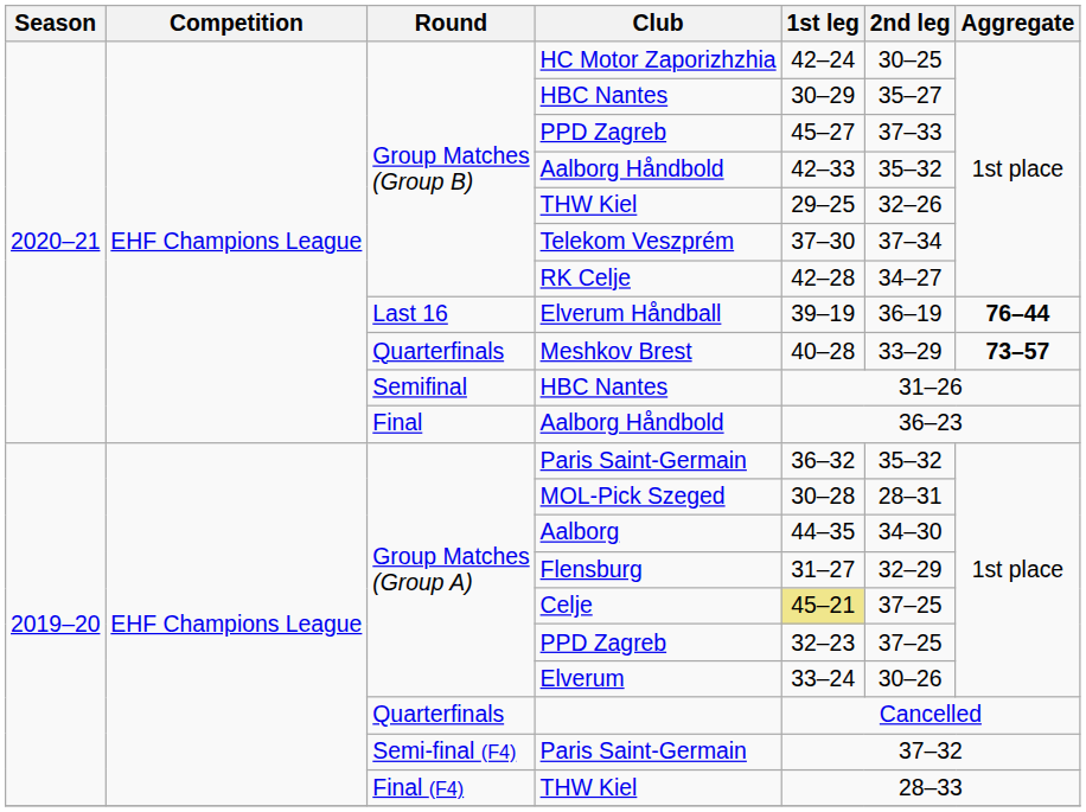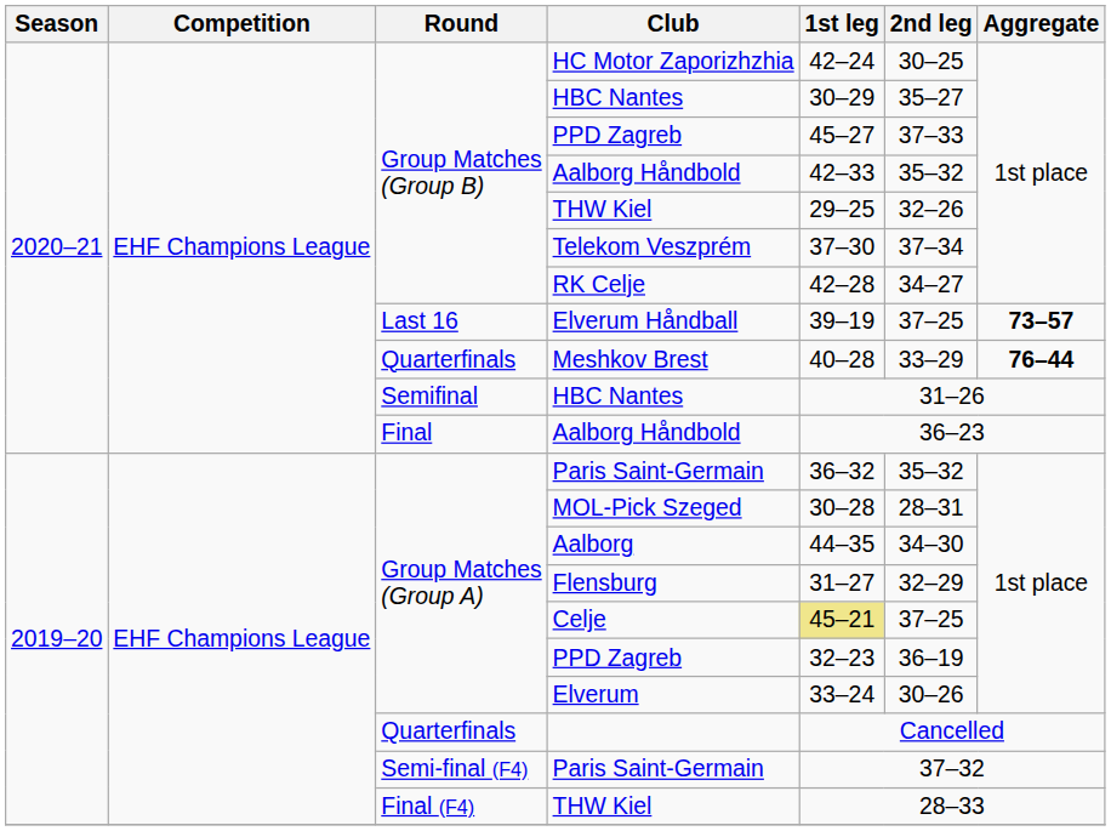 <table class="wikitable">
 <tr>
 <th>Season</th>
 <th>Competition</th>
 <th>Round</th>
 <th>Club</th>
 <th>1st leg</th>
 <th>2nd leg</th>
 <th>Aggregate</th>
 </tr>
 <tr>
 <td rowspan="11"><a href='#'>2020–21</a></td>
 <td rowspan="11"><a href='#'>EHF Champions League</a></td>
 <td rowspan="7"><a href='#'>Group Matches</a> <br><em>(Group B)</em><br></td>
 <td> <a href='#'>HC Motor Zaporizhzhia</a></td>
 <td align="center">42–24</td>
 <td align="center">30–25</td>
 <td rowspan="7" align="center">1st place</td>
 </tr>
 <tr>
 <td> <a href='#'>HBC Nantes</a></td>
 <td align="center">30–29</td>
 <td align="center">35–27</td>
 </tr>
 <tr>
 <td> <a href='#'>PPD Zagreb</a></td>
 <td align="center">45–27</td>
 <td align="center">37–33</td>
 </tr>
 <tr>
 <td> <a href='#'>Aalborg Håndbold</a></td>
 <td align="center">42–33</td>
 <td align="center">35–32</td>
 </tr>
 <tr>
 <td> <a href='#'>THW Kiel</a></td>
 <td align="center">29–25</td>
 <td align="center">32–26</td>
 </tr>
 <tr>
 <td> <a href='#'>Telekom Veszprém</a></td>
 <td align="center">37–30</td>
 <td align="center">37–34</td>
 </tr>
 <tr>
 <td> <a href='#'>RK Celje</a></td>
 <td align="center">42–28</td>
 <td align=center>34–27</td>
 </tr>
 <tr>
 <td><a href='#'>Last 16</a></td>
 <td> <a href='#'>Elverum Håndball</a></td>
 <td align="center">39–19</td>
-<td align=center>36–19</td>
-<td align="center"><strong>76–44</strong></td>
+<td align="center">37–25</td>
+<td align="center"><strong>73–57</strong></td>
 </tr>
 <tr>
 <td><a href='#'>Quarterfinals</a></td>
 <td> <a href='#'>Meshkov Brest</a></td>
 <td align="center">40–28</td>
 <td align="center">33–29</td>
-<td align="center"><strong>73–57</strong></td>
+<td align="center"><strong>76–44</strong></td>
 </tr>
 <tr>
 <td><a href='#'>Semifinal</a></td>
 <td> <a href='#'>HBC Nantes</a></td>
 <td colspan="3" align="center">31–26</td>
 </tr>
 <tr>
 <td><a href='#'>Final</a></td>
 <td> <a href='#'>Aalborg Håndbold</a></td>
 <td colspan="3" align="center">36–23</td>
 </tr>
 <tr>
 <td rowspan=10><a href='#'>2019–20</a></td>
 <td rowspan=10><a href='#'>EHF Champions League</a></td>
 <td rowspan=7><a href='#'>Group Matches</a> <br><em>(Group A)</em><br></td>
 <td> <a href='#'>Paris Saint-Germain</a></td>
 <td align=center>36–32</td>
 <td align=center>35–32</td>
 <td align=center rowspan=7>1st place</td>
 </tr>
 <tr>
 <td> <a href='#'>MOL-Pick Szeged</a></td>
 <td align=center>30–28</td>
 <td align=center>28–31</td>
 </tr>
 <tr>
 <td> <a href='#'>Aalborg</a></td>
 <td align=center>44–35</td>
 <td align=center>34–30</td>
 </tr>
 <tr>
 <td> <a href='#'>Flensburg</a></td>
 <td align=center>31–27</td>
 <td align="center">32–29</td>
 </tr>
 <tr>
 <td> <a href='#'>Celje</a></td>
 <td align=center style="background: khaki;">45–21</td>
 <td align=center>37–25</td>
 </tr>
 <tr>
 <td> <a href='#'>PPD Zagreb</a></td>
 <td align=center>32–23</td>
-<td align="center">37–25</td>
+<td align=center>36–19</td>
 </tr>
 <tr>
 <td> <a href='#'>Elverum</a></td>
 <td align=center>33–24</td>
 <td align=center>30–26</td>
 </tr>
 <tr>
 <td><a href='#'>Quarterfinals</a></td>
 <td></td>
 <td align=center colspan=3><a href='#'>Cancelled</a></td>
 </tr>
 <tr>
 <td><a href='#'>Semi-final <small>(F4)</small></a></td>
 <td> <a href='#'>Paris Saint-Germain</a></td>
 <td align=center colspan=3>37–32</td>
 </tr>
 <tr>
 <td><a href='#'>Final <small>(F4)</small></a></td>
 <td> <a href='#'>THW Kiel</a></td>
 <td align=center colspan=3>28–33</td>
 </tr>
 <tr>
 </tr>
 </table>
